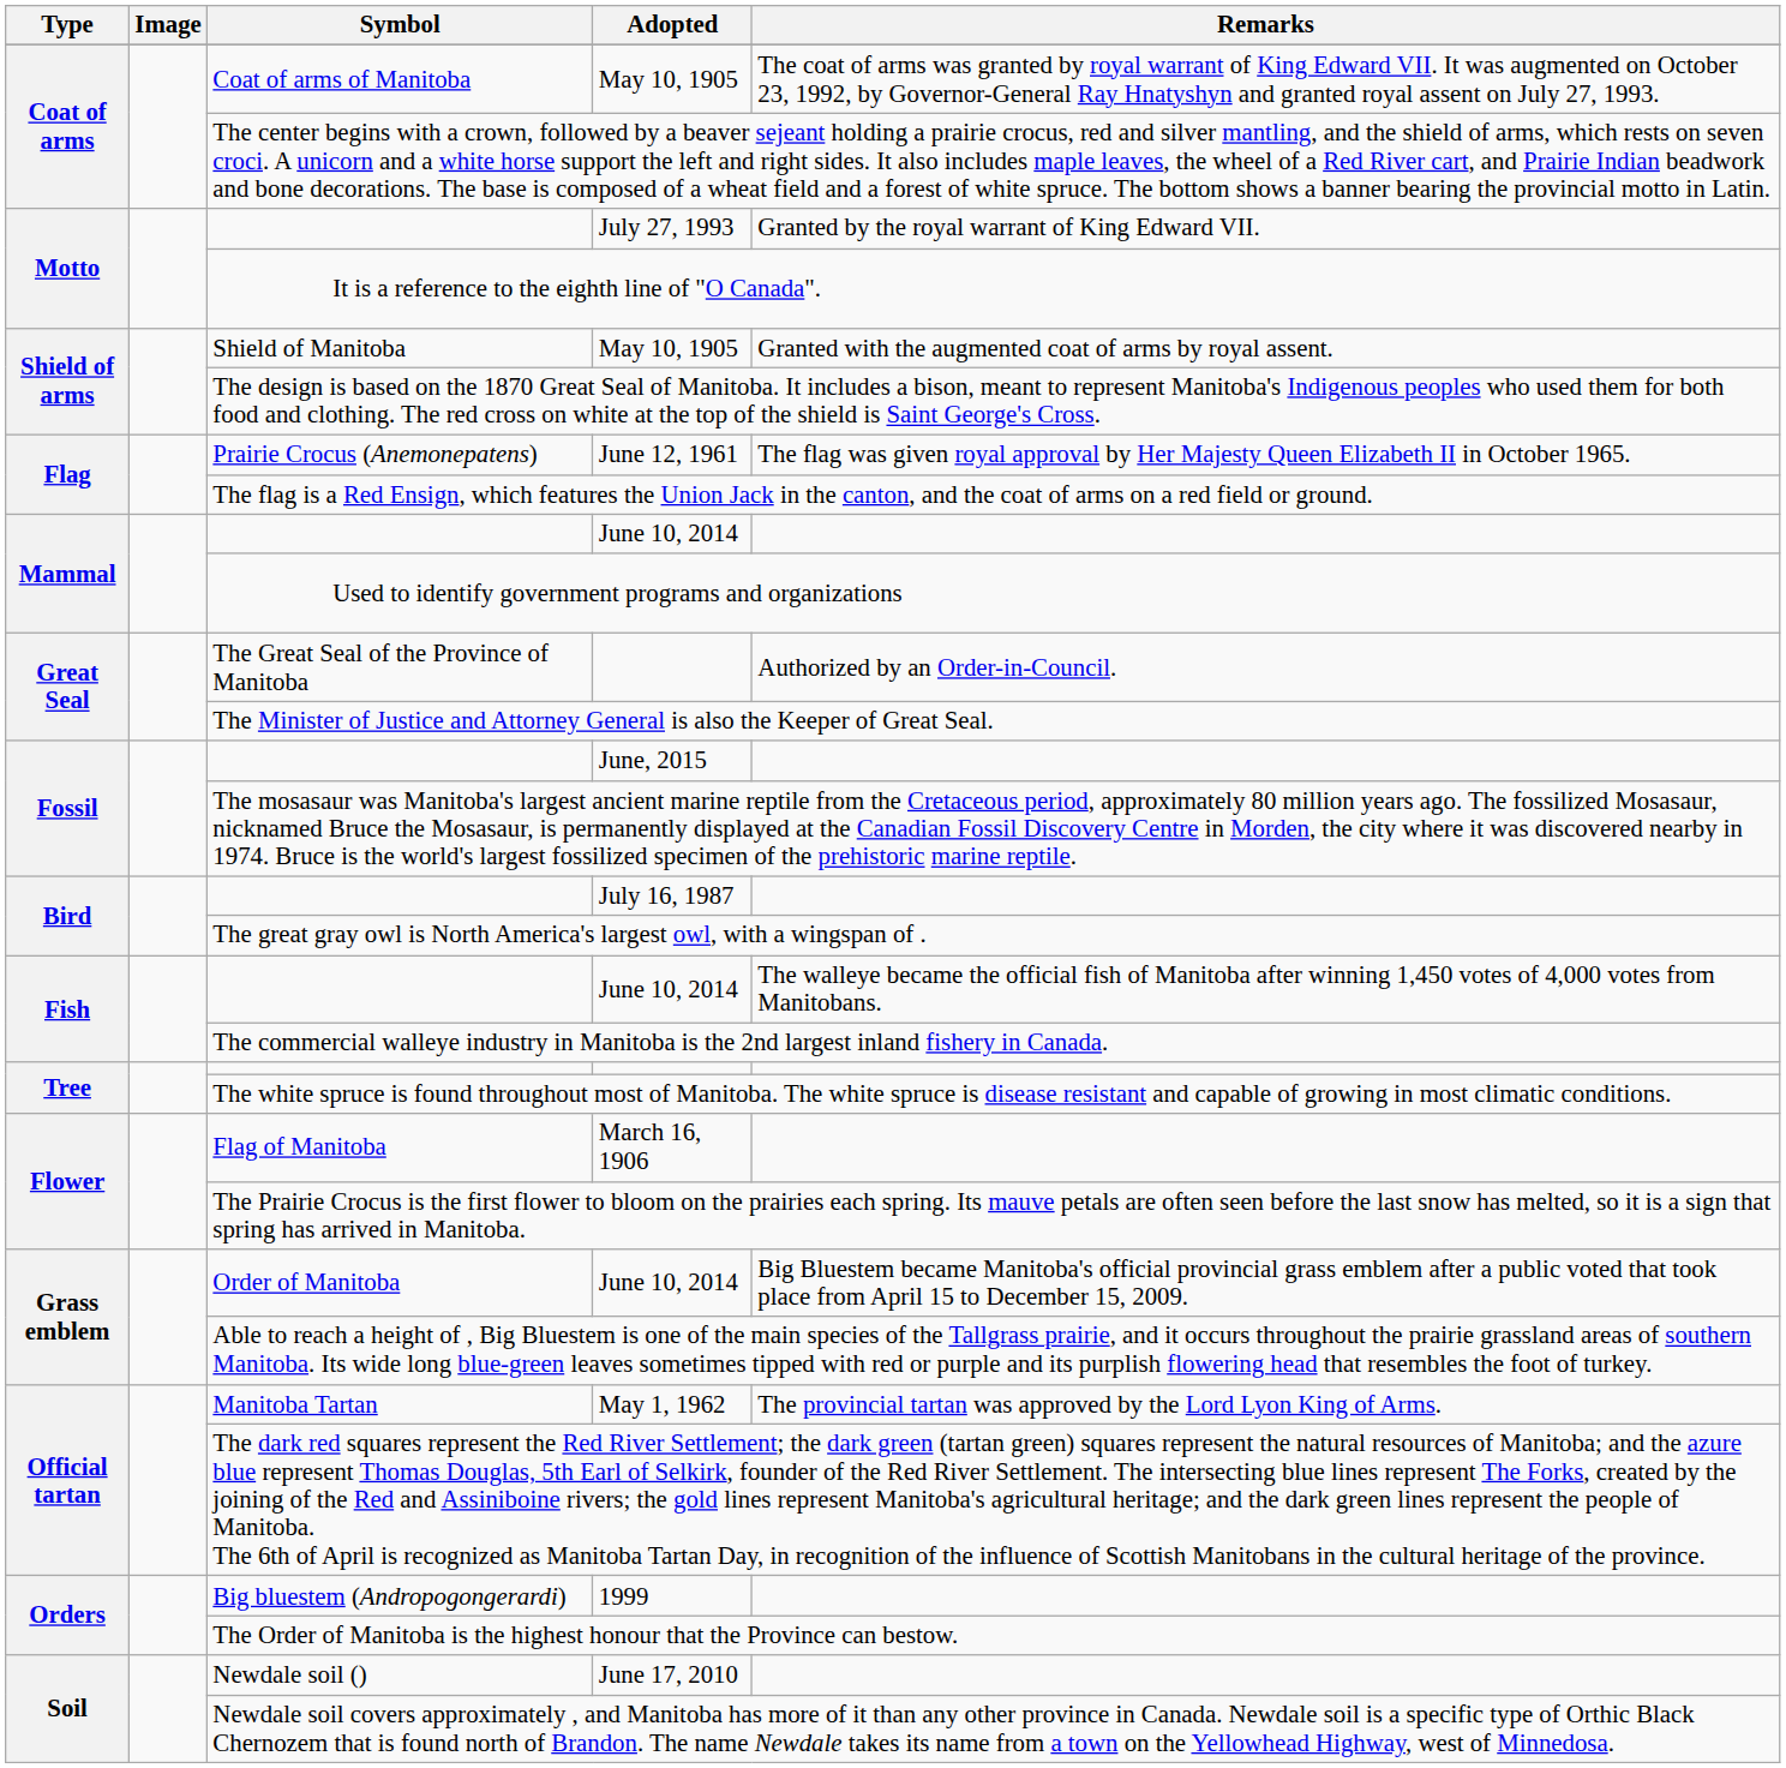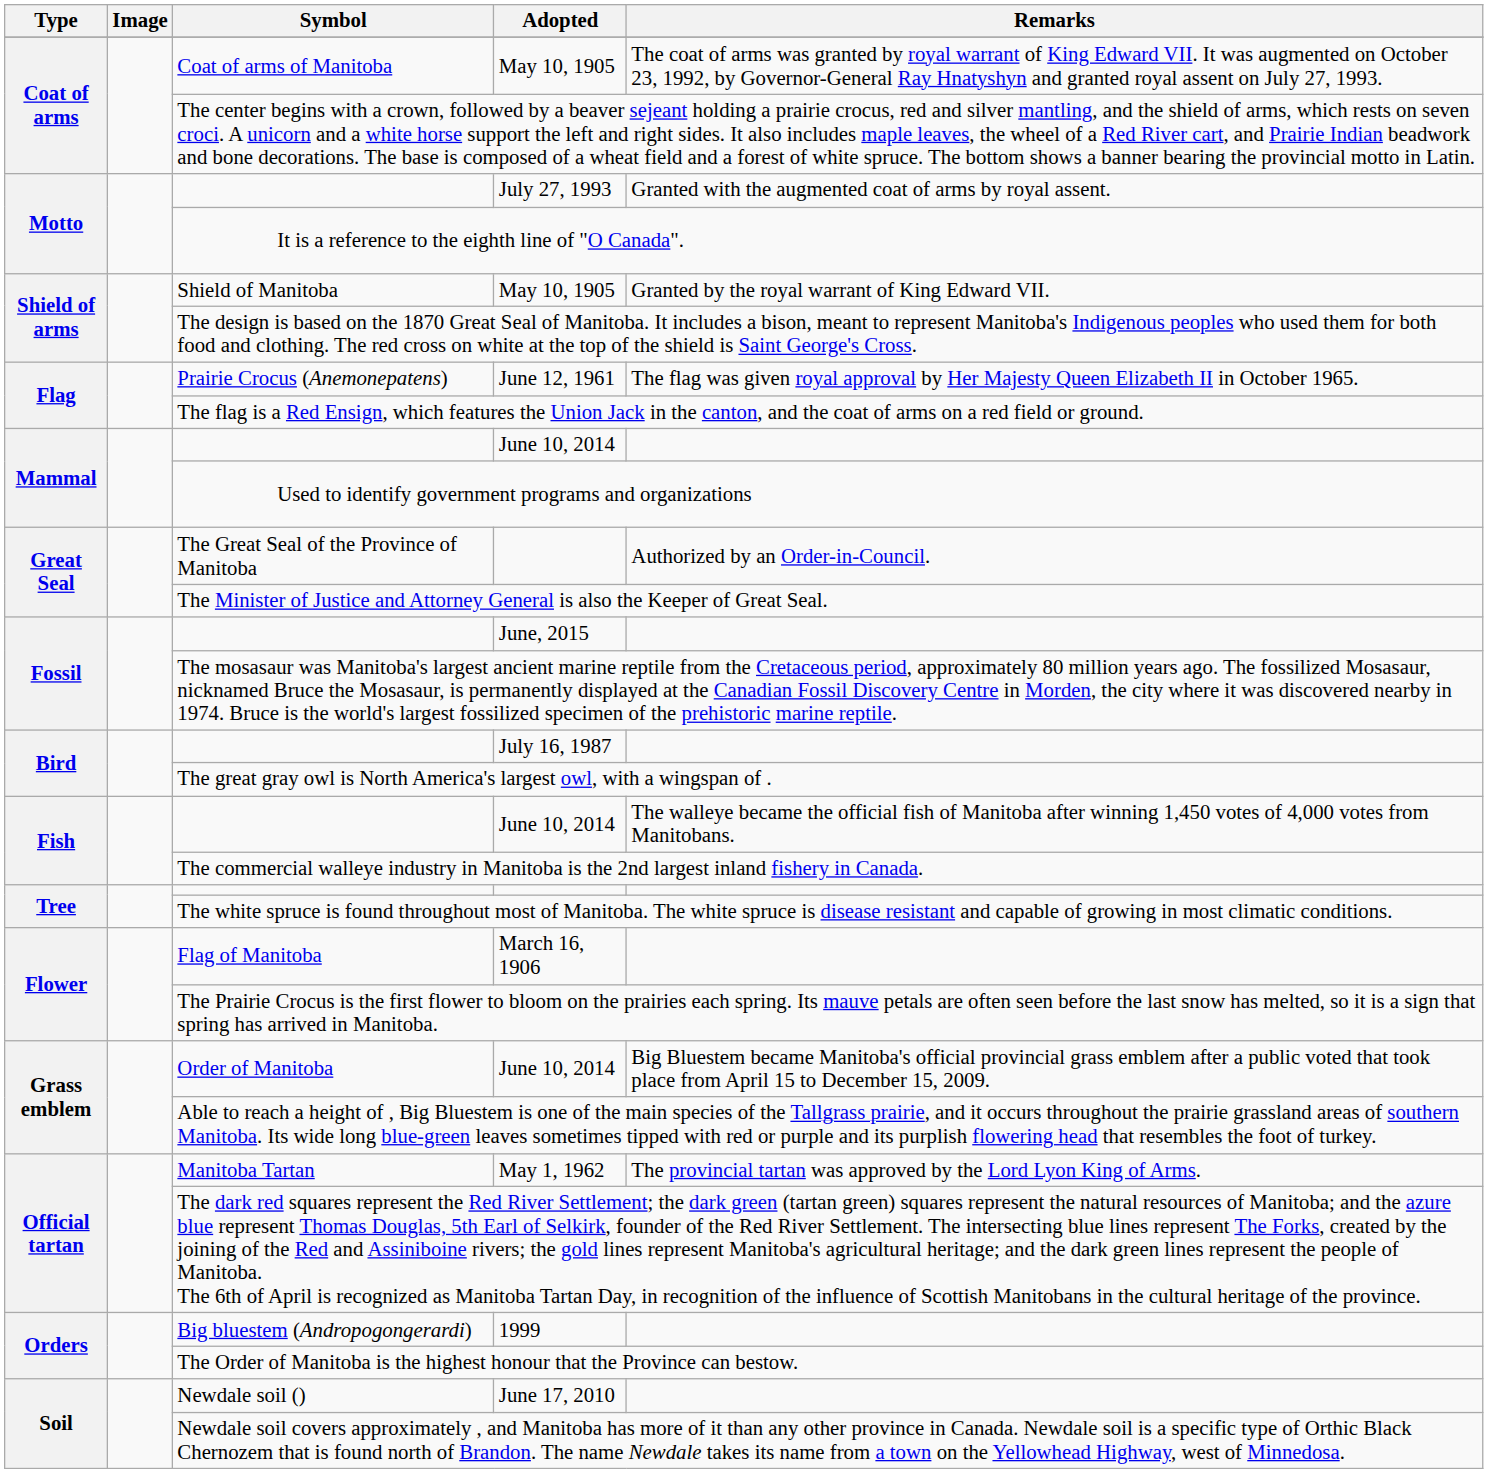 <table class="wikitable" style="width:90%;">
 <tr>
 <th>Type</th>
 <th>Image</th>
 <th>Symbol</th>
 <th>Adopted</th>
 <th>Remarks</th>
 </tr>
 <tr>
 </tr>
 <tr ->
 <th rowspan="2"><a href='#'>Coat of arms</a></th>
 <td rowspan="2"></td>
 <td><a href='#'>Coat of arms of Manitoba</a></td>
 <td>May 10, 1905</td>
 <td>The coat of arms was granted by <a href='#'>royal warrant</a> of <a href='#'>King Edward VII</a>. It was augmented on October 23, 1992, by Governor-General <a href='#'>Ray Hnatyshyn</a> and granted royal assent on July 27, 1993.</td>
 </tr>
 <tr>
 <td colspan=3>The center begins with a crown, followed by a beaver <a href='#'>sejeant</a> holding a prairie crocus, red and silver <a href='#'>mantling</a>, and the shield of arms, which rests on seven <a href='#'>croci</a>. A <a href='#'>unicorn</a> and a <a href='#'>white horse</a> support the left and right sides. It also includes <a href='#'>maple leaves</a>, the wheel of a <a href='#'>Red River cart</a>, and <a href='#'>Prairie Indian</a> beadwork and bone decorations. The base is composed of a wheat field and a forest of white spruce. The bottom shows a banner bearing the provincial motto in Latin.</td>
 </tr>
 <tr>
 <th rowspan="2"><a href='#'>Motto</a></th>
 <td rowspan="2"></td>
 <td></td>
 <td>July 27, 1993</td>
-<td>Granted by the royal warrant of King Edward VII.</td>
+<td>Granted with the augmented coat of arms by royal assent.</td>
 </tr>
 <tr>
 <td colspan=3; style="padding: 1em 10px 1em 5em;">It is a reference to the eighth line of "<a href='#'>O Canada</a>".</td>
 </tr>
 <tr>
 <th rowspan="2"><a href='#'>Shield of arms</a></th>
 <td rowspan="2"></td>
 <td>Shield of Manitoba</td>
 <td>May 10, 1905</td>
-<td>Granted with the augmented coat of arms by royal assent.</td>
+<td>Granted by the royal warrant of King Edward VII.</td>
 </tr>
 <tr>
 <td colspan=3>The design is based on the 1870 Great Seal of Manitoba. It includes a bison, meant to represent Manitoba's <a href='#'>Indigenous peoples</a> who used them for both food and clothing. The red cross on white at the top of the shield is <a href='#'>Saint George's Cross</a>.</td>
 </tr>
 <tr>
 <th rowspan="2"><a href='#'>Flag</a></th>
 <td rowspan="2"></td>
 <td><a href='#'>Prairie Crocus</a> (<em>Anemonepatens</em>)</td>
 <td>June 12, 1961</td>
 <td>The flag was given <a href='#'>royal approval</a> by <a href='#'>Her Majesty Queen Elizabeth II</a> in October 1965.</td>
 </tr>
 <tr>
 <td colspan=3>The flag is a <a href='#'>Red Ensign</a>, which features the <a href='#'>Union Jack</a> in the <a href='#'>canton</a>, and the coat of arms on a red field or ground.</td>
 </tr>
 <tr>
 <th rowspan="2"><a href='#'>Mammal</a></th>
 <td rowspan="2"></td>
 <td></td>
 <td>June 10, 2014</td>
 <td></td>
 </tr>
 <tr>
 <td colspan=3; style="padding: 1em 10px 1em 5em;">Used to identify government programs and organizations</td>
 </tr>
 <tr>
 <th rowspan="2"><a href='#'>Great Seal</a></th>
 <td rowspan="2"></td>
 <td>The Great Seal of the Province of Manitoba</td>
 <td></td>
 <td>Authorized by an <a href='#'>Order-in-Council</a>.</td>
 </tr>
 <tr>
 <td colspan=3>The <a href='#'>Minister of Justice and Attorney General</a> is also the Keeper of Great Seal.</td>
 </tr>
 <tr>
 <th rowspan="2"><a href='#'>Fossil</a></th>
 <td rowspan="2"></td>
 <td></td>
 <td>June, 2015</td>
 <td></td>
 </tr>
 <tr>
 <td colspan=3>The mosasaur was Manitoba's largest ancient marine reptile from the <a href='#'>Cretaceous period</a>, approximately 80 million years ago. The fossilized Mosasaur, nicknamed Bruce the Mosasaur, is permanently displayed at the <a href='#'>Canadian Fossil Discovery Centre</a> in <a href='#'>Morden</a>, the city where it was discovered nearby in 1974. Bruce is the world's largest fossilized specimen of the <a href='#'>prehistoric</a> <a href='#'>marine reptile</a>.</td>
 </tr>
 <tr>
 <th rowspan="2"><a href='#'>Bird</a></th>
 <td rowspan="2"></td>
 <td></td>
 <td>July 16, 1987</td>
 <td></td>
 </tr>
 <tr>
 <td colspan=3>The great gray owl is North America's largest <a href='#'>owl</a>, with a wingspan of .</td>
 </tr>
 <tr>
 <th rowspan="2"><a href='#'>Fish</a></th>
 <td rowspan="2"></td>
 <td></td>
 <td>June 10, 2014</td>
 <td>The walleye became the official fish of Manitoba after winning 1,450 votes of 4,000 votes from Manitobans.</td>
 </tr>
 <tr>
 <td colspan=3>The commercial walleye industry in Manitoba is the 2nd largest inland <a href='#'>fishery in Canada</a>.</td>
 </tr>
 <tr>
 <th rowspan="2"><a href='#'>Tree</a></th>
 <td rowspan="2"></td>
 <td></td>
 <td></td>
 <td></td>
 </tr>
 <tr>
 <td colspan=3>The white spruce is found throughout most of Manitoba. The white spruce is <a href='#'>disease resistant</a> and capable of growing in most climatic conditions.</td>
 </tr>
 <tr>
 <th rowspan="2"><a href='#'>Flower</a></th>
 <td rowspan="2"></td>
 <td><a href='#'>Flag of Manitoba</a></td>
 <td>March 16, 1906</td>
 <td></td>
 </tr>
 <tr>
 <td colspan=3>The Prairie Crocus is the first flower to bloom on the prairies each spring. Its <a href='#'>mauve</a> petals are often seen before the last snow has melted, so it is a sign that spring has arrived in Manitoba.</td>
 </tr>
 <tr>
 <th rowspan="2">Grass emblem</th>
 <td rowspan="2"></td>
 <td><a href='#'>Order of Manitoba</a></td>
 <td>June 10, 2014</td>
 <td>Big Bluestem became Manitoba's official provincial grass emblem after a public voted that took place from April 15 to December 15, 2009.</td>
 </tr>
 <tr>
 <td colspan=3>Able to reach a height of , Big Bluestem is one of the main species of the <a href='#'>Tallgrass prairie</a>, and it occurs throughout the prairie grassland areas of <a href='#'>southern Manitoba</a>. Its wide long <a href='#'>blue-green</a> leaves sometimes tipped with red or purple and its purplish <a href='#'>flowering head</a> that resembles the foot of turkey.</td>
 </tr>
 <tr>
 <th rowspan="2"><a href='#'>Official tartan</a></th>
 <td rowspan="2"></td>
 <td><a href='#'>Manitoba Tartan</a></td>
 <td>May 1, 1962</td>
 <td>The <a href='#'>provincial tartan</a> was approved by the <a href='#'>Lord Lyon King of Arms</a>.</td>
 </tr>
 <tr>
 <td colspan=3>The <a href='#'>dark red</a> squares represent the <a href='#'>Red River Settlement</a>; the <a href='#'>dark green</a> (tartan green) squares represent the natural resources of Manitoba; and the <a href='#'>azure blue</a> represent <a href='#'>Thomas Douglas, 5th Earl of Selkirk</a>, founder of the Red River Settlement. The intersecting blue lines represent <a href='#'>The Forks</a>, created by the joining of the <a href='#'>Red</a> and <a href='#'>Assiniboine</a> rivers; the <a href='#'>gold</a> lines represent Manitoba's agricultural heritage; and the dark green lines represent the people of Manitoba.<br>The 6th of April is recognized as Manitoba Tartan Day, in recognition of the influence of Scottish Manitobans in the cultural heritage of the province.</td>
 </tr>
 <tr>
 <th rowspan="2"><a href='#'>Orders</a></th>
 <td rowspan="2"></td>
 <td><a href='#'>Big bluestem</a> (<em>Andropogongerardi</em>)</td>
 <td>1999</td>
 <td></td>
 </tr>
 <tr>
 <td colspan=3>The Order of Manitoba is the highest honour that the Province can bestow.</td>
 </tr>
 <tr>
 <th rowspan="2">Soil</th>
 <td rowspan="2"></td>
 <td>Newdale soil ()</td>
 <td>June 17, 2010</td>
 <td></td>
 </tr>
 <tr>
 <td colspan=3>Newdale soil covers approximately , and Manitoba has more of it than any other province in Canada. Newdale soil is a specific type of Orthic Black Chernozem that is found north of <a href='#'>Brandon</a>. The name <em>Newdale</em> takes its name from <a href='#'>a town</a> on the <a href='#'>Yellowhead Highway</a>, west of <a href='#'>Minnedosa</a>.</td>
 </tr>
 </table>
